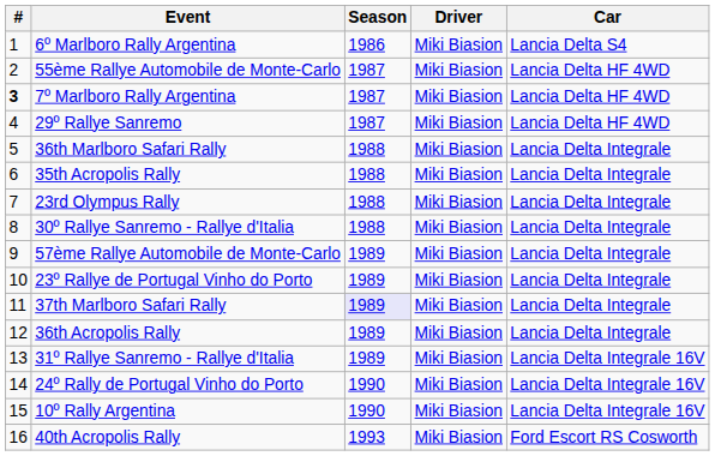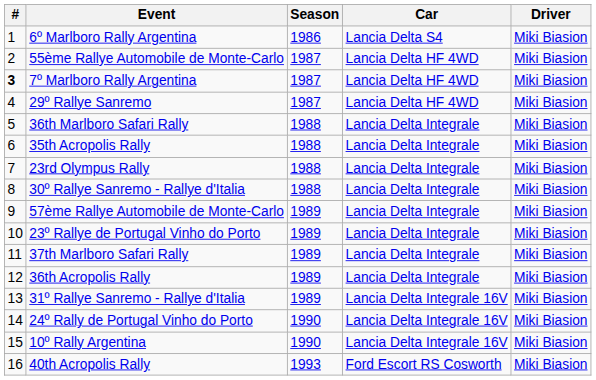 <table class="wikitable">
 <tr>
 <th> # </th>
 <th>Event</th>
 <th>Season</th>
+<th>Car</th>
 <th>Driver</th>
-<th>Car</th>
 </tr>
 <tr>
 <td>1</td>
 <td> <a href='#'>6º Marlboro Rally Argentina</a></td>
 <td><a href='#'>1986</a></td>
+<td><a href='#'>Lancia Delta S4</a></td>
 <td><a href='#'>Miki Biasion</a></td>
-<td><a href='#'>Lancia Delta S4</a></td>
 </tr>
 <tr>
 <td>2</td>
 <td> <a href='#'>55ème Rallye Automobile de Monte-Carlo</a></td>
 <td><a href='#'>1987</a></td>
+<td><a href='#'>Lancia Delta HF 4WD</a></td>
 <td><a href='#'>Miki Biasion</a></td>
-<td><a href='#'>Lancia Delta HF 4WD</a></td>
 </tr>
 <tr>
 <td><strong>3</strong></td>
 <td> <a href='#'>7º Marlboro Rally Argentina</a></td>
 <td><a href='#'>1987</a></td>
+<td><a href='#'>Lancia Delta HF 4WD</a></td>
 <td><a href='#'>Miki Biasion</a></td>
-<td><a href='#'>Lancia Delta HF 4WD</a></td>
 </tr>
 <tr>
 <td>4</td>
 <td> <a href='#'>29º Rallye Sanremo</a></td>
 <td><a href='#'>1987</a></td>
+<td><a href='#'>Lancia Delta HF 4WD</a></td>
 <td><a href='#'>Miki Biasion</a></td>
-<td><a href='#'>Lancia Delta HF 4WD</a></td>
 </tr>
 <tr>
 <td>5</td>
 <td> <a href='#'>36th Marlboro Safari Rally</a></td>
 <td><a href='#'>1988</a></td>
+<td><a href='#'>Lancia Delta Integrale</a></td>
 <td><a href='#'>Miki Biasion</a></td>
-<td><a href='#'>Lancia Delta Integrale</a></td>
 </tr>
 <tr>
 <td>6</td>
 <td> <a href='#'>35th Acropolis Rally</a></td>
 <td><a href='#'>1988</a></td>
+<td><a href='#'>Lancia Delta Integrale</a></td>
 <td><a href='#'>Miki Biasion</a></td>
-<td><a href='#'>Lancia Delta Integrale</a></td>
 </tr>
 <tr>
 <td>7</td>
 <td> <a href='#'>23rd Olympus Rally</a></td>
 <td><a href='#'>1988</a></td>
+<td><a href='#'>Lancia Delta Integrale</a></td>
 <td><a href='#'>Miki Biasion</a></td>
-<td><a href='#'>Lancia Delta Integrale</a></td>
 </tr>
 <tr>
 <td>8</td>
 <td> <a href='#'>30º Rallye Sanremo - Rallye d'Italia</a></td>
 <td><a href='#'>1988</a></td>
+<td><a href='#'>Lancia Delta Integrale</a></td>
 <td><a href='#'>Miki Biasion</a></td>
-<td><a href='#'>Lancia Delta Integrale</a></td>
 </tr>
 <tr>
 <td>9</td>
 <td> <a href='#'>57ème Rallye Automobile de Monte-Carlo</a></td>
 <td><a href='#'>1989</a></td>
+<td><a href='#'>Lancia Delta Integrale</a></td>
 <td><a href='#'>Miki Biasion</a></td>
-<td><a href='#'>Lancia Delta Integrale</a></td>
 </tr>
 <tr>
 <td>10</td>
 <td> <a href='#'>23º Rallye de Portugal Vinho do Porto</a></td>
 <td><a href='#'>1989</a></td>
+<td><a href='#'>Lancia Delta Integrale</a></td>
 <td><a href='#'>Miki Biasion</a></td>
-<td><a href='#'>Lancia Delta Integrale</a></td>
 </tr>
 <tr>
 <td>11</td>
 <td> <a href='#'>37th Marlboro Safari Rally</a></td>
-<td style="background: lavender;"><a href='#'>1989</a></td>
+<td><a href='#'>1989</a></td>
+<td><a href='#'>Lancia Delta Integrale</a></td>
 <td><a href='#'>Miki Biasion</a></td>
-<td><a href='#'>Lancia Delta Integrale</a></td>
 </tr>
 <tr>
 <td>12</td>
 <td> <a href='#'>36th Acropolis Rally</a></td>
 <td><a href='#'>1989</a></td>
+<td><a href='#'>Lancia Delta Integrale</a></td>
 <td><a href='#'>Miki Biasion</a></td>
-<td><a href='#'>Lancia Delta Integrale</a></td>
 </tr>
 <tr>
 <td>13</td>
 <td> <a href='#'>31º Rallye Sanremo - Rallye d'Italia</a></td>
 <td><a href='#'>1989</a></td>
+<td><a href='#'>Lancia Delta Integrale 16V</a></td>
 <td><a href='#'>Miki Biasion</a></td>
-<td><a href='#'>Lancia Delta Integrale 16V</a></td>
 </tr>
 <tr>
 <td>14</td>
 <td> <a href='#'>24º Rally de Portugal Vinho do Porto</a></td>
 <td><a href='#'>1990</a></td>
+<td><a href='#'>Lancia Delta Integrale 16V</a></td>
 <td><a href='#'>Miki Biasion</a></td>
-<td><a href='#'>Lancia Delta Integrale 16V</a></td>
 </tr>
 <tr>
 <td>15</td>
 <td> <a href='#'>10º Rally Argentina</a></td>
 <td><a href='#'>1990</a></td>
+<td><a href='#'>Lancia Delta Integrale 16V</a></td>
 <td><a href='#'>Miki Biasion</a></td>
-<td><a href='#'>Lancia Delta Integrale 16V</a></td>
 </tr>
 <tr>
 <td>16</td>
 <td> <a href='#'>40th Acropolis Rally</a></td>
 <td><a href='#'>1993</a></td>
+<td><a href='#'>Ford Escort RS Cosworth</a></td>
 <td><a href='#'>Miki Biasion</a></td>
-<td><a href='#'>Ford Escort RS Cosworth</a></td>
 </tr>
 </table>
